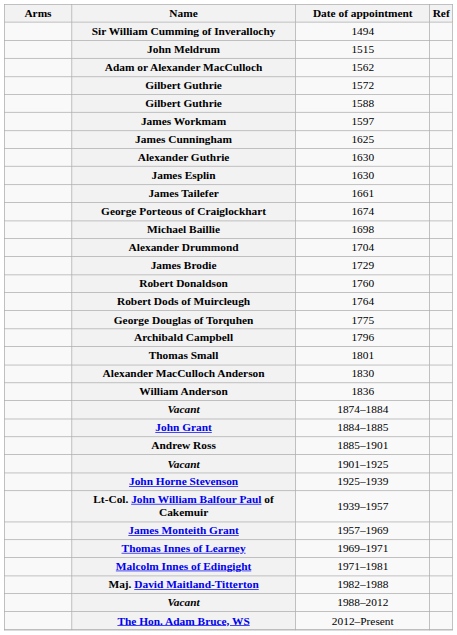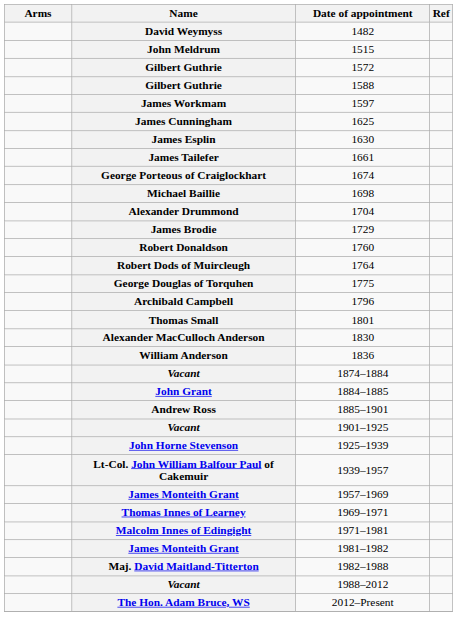 <table class="wikitable" style="text-align:center; width:50%">
 <tr>
 <th>Arms</th>
 <th style="width:50%">Name</th>
 <th style="width:30%">Date of appointment</th>
 <th style="width:5%">Ref</th>
 </tr>
 <tr>
 <td></td>
-<th>Sir William Cumming of Inverallochy</th>
-<td>1494</td>
+<th>David Weymyss</th>
+<td>1482</td>
 <td></td>
 </tr>
 <tr>
 <td></td>
 <th>John Meldrum</th>
 <td>1515</td>
-<td></td>
-</tr>
-<tr>
-<td></td>
-<th>Adam or Alexander MacCulloch</th>
-<td>1562</td>
 <td></td>
 </tr>
 <tr>
 <td></td>
 <th>Gilbert Guthrie</th>
 <td>1572</td>
 <td></td>
 </tr>
 <tr>
 <td></td>
 <th>Gilbert Guthrie</th>
 <td>1588</td>
 <td></td>
 </tr>
 <tr>
 <td></td>
 <th>James Workmam</th>
 <td>1597</td>
 <td></td>
 </tr>
 <tr>
 <td></td>
 <th>James Cunningham</th>
 <td>1625</td>
-<td></td>
-</tr>
-<tr>
-<td></td>
-<th>Alexander Guthrie</th>
-<td>1630</td>
 <td></td>
 </tr>
 <tr>
 <td></td>
 <th>James Esplin</th>
 <td>1630</td>
 <td></td>
 </tr>
 <tr>
 <td></td>
 <th>James Tailefer</th>
 <td>1661</td>
 <td></td>
 </tr>
 <tr>
 <td></td>
 <th>George Porteous of Craiglockhart</th>
 <td>1674</td>
 <td></td>
 </tr>
 <tr>
 <td></td>
 <th>Michael Baillie</th>
 <td>1698</td>
 <td></td>
 </tr>
 <tr>
 <td></td>
 <th>Alexander Drummond</th>
 <td>1704</td>
 <td></td>
 </tr>
 <tr>
 <td></td>
 <th>James Brodie</th>
 <td>1729</td>
 <td></td>
 </tr>
 <tr>
 <td></td>
 <th>Robert Donaldson</th>
 <td>1760</td>
 <td></td>
 </tr>
 <tr>
 <td></td>
 <th>Robert Dods of Muircleugh</th>
 <td>1764</td>
 <td></td>
 </tr>
 <tr>
 <td></td>
 <th>George Douglas of Torquhen</th>
 <td>1775</td>
 <td></td>
 </tr>
 <tr>
 <td></td>
 <th>Archibald Campbell</th>
 <td>1796</td>
 <td></td>
 </tr>
 <tr>
 <td></td>
 <th>Thomas Small</th>
 <td>1801</td>
 <td></td>
 </tr>
 <tr>
 <td></td>
 <th>Alexander MacCulloch Anderson</th>
 <td>1830</td>
 <td></td>
 </tr>
 <tr>
 <td></td>
 <th>William Anderson</th>
 <td>1836</td>
 <td></td>
 </tr>
 <tr>
 <td></td>
 <th><em>Vacant</em></th>
 <td>1874–1884</td>
 <td></td>
 </tr>
 <tr>
 <td></td>
 <th><a href='#'>John Grant</a></th>
 <td>1884–1885</td>
 <td></td>
 </tr>
 <tr>
 <td></td>
 <th>Andrew Ross</th>
 <td>1885–1901</td>
 <td></td>
 </tr>
 <tr>
 <td></td>
 <th><em>Vacant</em></th>
 <td>1901–1925</td>
 <td></td>
 </tr>
 <tr>
 <td></td>
 <th><a href='#'>John Horne Stevenson</a></th>
 <td>1925–1939</td>
 <td></td>
 </tr>
 <tr>
 <td></td>
 <th>Lt-Col. <a href='#'>John William Balfour Paul</a> of Cakemuir</th>
 <td>1939–1957</td>
 <td></td>
 </tr>
 <tr>
 <td></td>
 <th><a href='#'>James Monteith Grant</a></th>
 <td>1957–1969</td>
 <td></td>
 </tr>
 <tr>
 <td></td>
 <th><a href='#'>Thomas Innes of Learney</a></th>
 <td>1969–1971</td>
 <td></td>
 </tr>
 <tr>
 <td></td>
 <th><a href='#'>Malcolm Innes of Edingight</a></th>
 <td>1971–1981</td>
 <td></td>
 </tr>
 <tr>
 <td></td>
+<th><a href='#'>James Monteith Grant</a></th>
+<td>1981–1982</td>
+<td></td>
+</tr>
+<tr>
+<td></td>
 <th>Maj. <a href='#'>David Maitland-Titterton</a></th>
 <td>1982–1988</td>
 <td></td>
 </tr>
 <tr>
 <td></td>
 <th><em>Vacant</em></th>
 <td>1988–2012</td>
 <td></td>
 </tr>
 <tr>
 <td></td>
 <th><a href='#'>The Hon. Adam Bruce, WS</a></th>
 <td>2012–Present</td>
 <td></td>
 </tr>
 <tr>
 </tr>
 </table>
